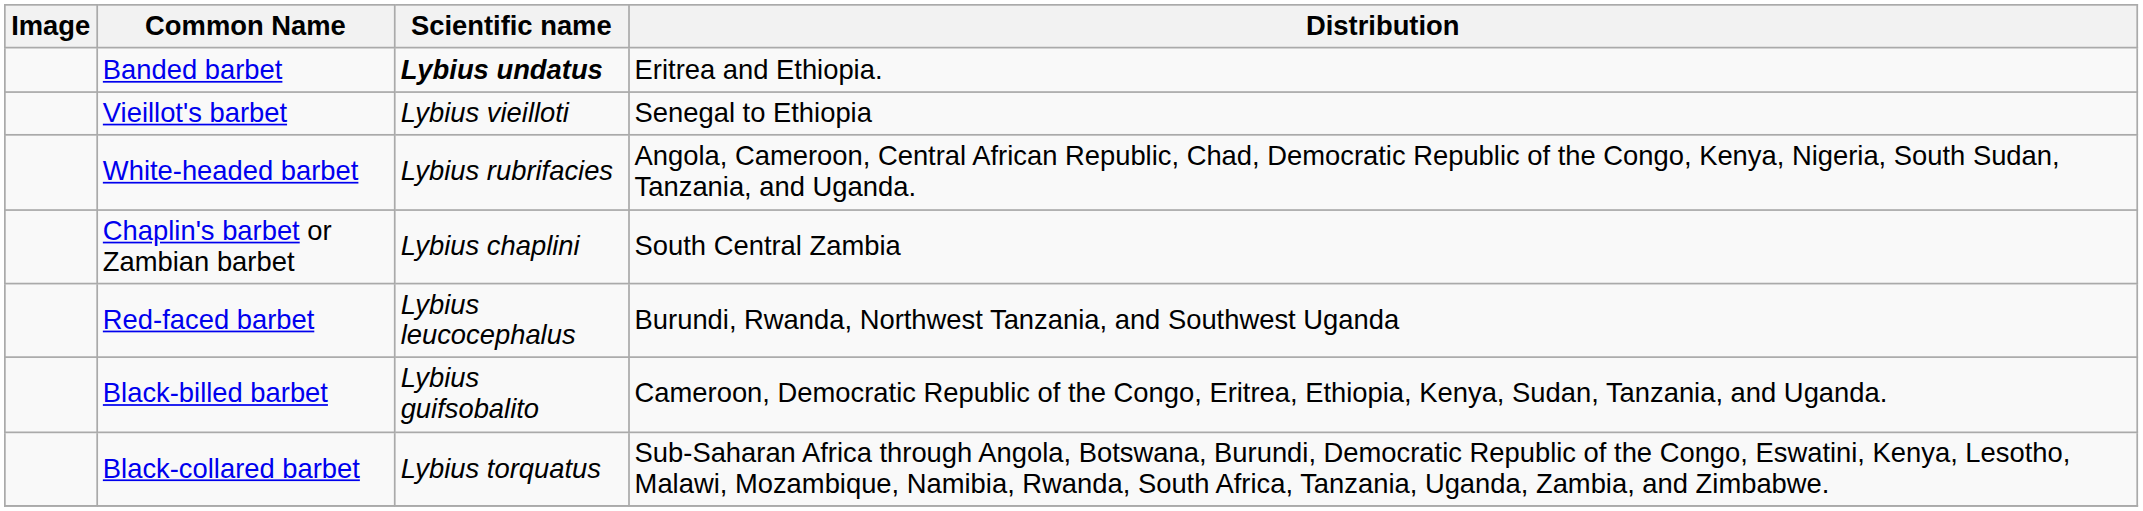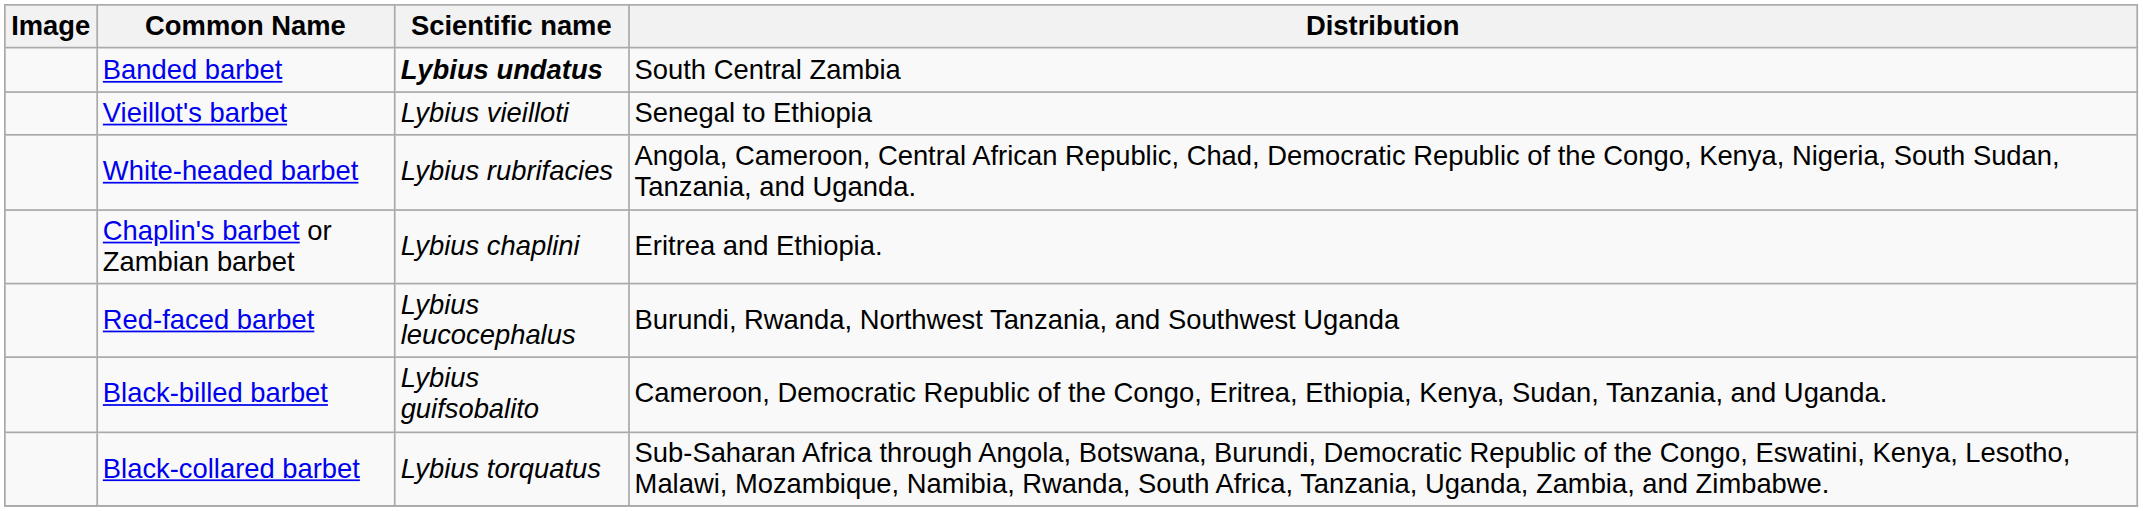 <table class="wikitable">
 <tr>
 <th>Image</th>
 <th>Common Name</th>
 <th>Scientific name</th>
 <th>Distribution</th>
 </tr>
 <tr>
 <td></td>
 <td><a href='#'>Banded barbet</a></td>
 <td><strong><em>Lybius undatus</em></strong></td>
-<td>Eritrea and Ethiopia.</td>
+<td>South Central Zambia</td>
 </tr>
 <tr>
 <td></td>
 <td><a href='#'>Vieillot's barbet</a></td>
 <td><em>Lybius vieilloti</em></td>
 <td>Senegal to Ethiopia</td>
 </tr>
 <tr>
 <td></td>
 <td><a href='#'>White-headed barbet</a></td>
 <td><em>Lybius rubrifacies</em></td>
 <td>Angola, Cameroon, Central African Republic, Chad, Democratic Republic of the Congo, Kenya, Nigeria, South Sudan, Tanzania, and Uganda.</td>
 </tr>
 <tr>
 <td></td>
 <td><a href='#'>Chaplin's barbet</a> or Zambian barbet</td>
 <td><em>Lybius chaplini</em></td>
-<td>South Central Zambia</td>
+<td>Eritrea and Ethiopia.</td>
 </tr>
 <tr>
 <td></td>
 <td><a href='#'>Red-faced barbet</a></td>
 <td><em>Lybius leucocephalus</em></td>
 <td>Burundi, Rwanda, Northwest Tanzania, and Southwest Uganda</td>
 </tr>
 <tr>
 <td></td>
 <td><a href='#'>Black-billed barbet</a></td>
 <td><em>Lybius guifsobalito</em></td>
 <td>Cameroon, Democratic Republic of the Congo, Eritrea, Ethiopia, Kenya, Sudan, Tanzania, and Uganda.</td>
 </tr>
 <tr>
 <td></td>
 <td><a href='#'>Black-collared barbet</a></td>
 <td><em>Lybius torquatus</em></td>
 <td>Sub-Saharan Africa through Angola, Botswana, Burundi, Democratic Republic of the Congo, Eswatini, Kenya, Lesotho, Malawi, Mozambique, Namibia, Rwanda, South Africa, Tanzania, Uganda, Zambia, and Zimbabwe.</td>
 </tr>
 <tr>
 </tr>
 </table>
